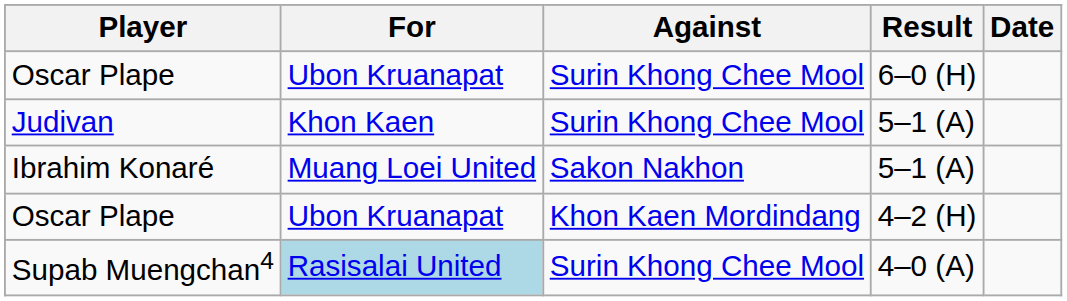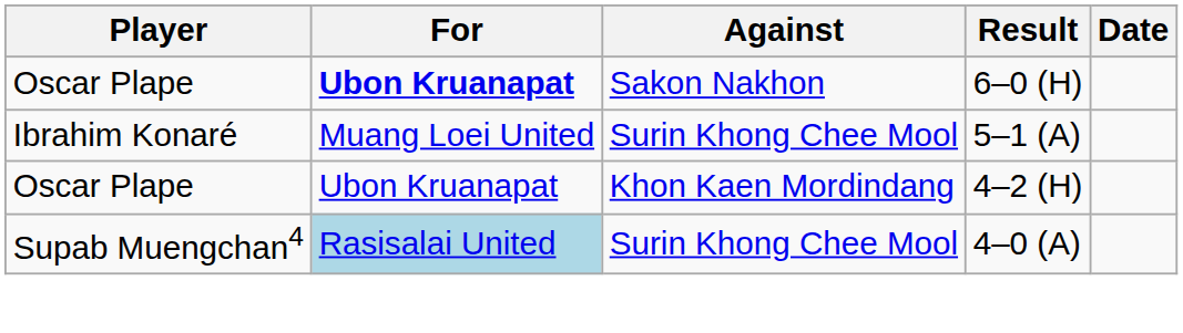 <table class="wikitable">
 <tr>
 <th>Player</th>
 <th>For</th>
 <th>Against</th>
 <th>Result</th>
 <th>Date</th>
 </tr>
 <tr>
 <td> Oscar Plape</td>
-<td><a href='#'>Ubon Kruanapat</a></td>
-<td><a href='#'>Surin Khong Chee Mool</a></td>
+<td><strong><a href='#'>Ubon Kruanapat</a></strong></td>
+<td><a href='#'>Sakon Nakhon</a></td>
 <td>6–0 (H)</td>
-<td></td>
-</tr>
-<tr>
-<td> <a href='#'>Judivan</a></td>
-<td><a href='#'>Khon Kaen</a></td>
-<td><a href='#'>Surin Khong Chee Mool</a></td>
-<td>5–1 (A)</td>
 <td></td>
 </tr>
 <tr>
 <td> Ibrahim Konaré</td>
 <td><a href='#'>Muang Loei United</a></td>
-<td><a href='#'>Sakon Nakhon</a></td>
+<td><a href='#'>Surin Khong Chee Mool</a></td>
 <td>5–1 (A)</td>
 <td></td>
 </tr>
 <tr>
 <td> Oscar Plape</td>
 <td><a href='#'>Ubon Kruanapat</a></td>
 <td><a href='#'>Khon Kaen Mordindang</a></td>
 <td>4–2 (H)</td>
 <td></td>
 </tr>
 <tr>
 <td> Supab Muengchan<sup>4</sup></td>
 <td style="background: lightblue;"><a href='#'>Rasisalai United</a></td>
 <td><a href='#'>Surin Khong Chee Mool</a></td>
 <td>4–0 (A)</td>
 <td></td>
 </tr>
 </table>
